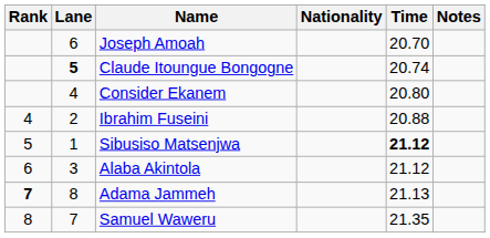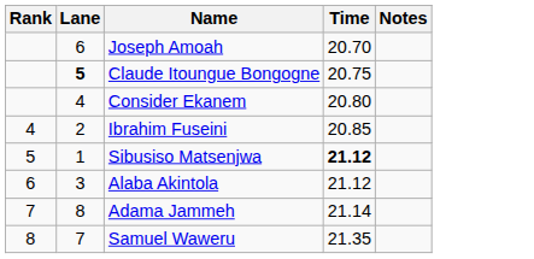 <table class="wikitable sortable" style="text-align:center">
 <tr>
 <th>Rank</th>
 <th>Lane</th>
 <th>Name</th>
-<th>Nationality</th>
 <th>Time</th>
 <th>Notes</th>
 </tr>
 <tr>
 <td></td>
 <td>6</td>
 <td align=left><a href='#'>Joseph Amoah</a></td>
-<td align=left></td>
 <td>20.70</td>
 <td></td>
 </tr>
 <tr>
 <td></td>
 <td><strong>5</strong></td>
 <td align=left><a href='#'>Claude Itoungue Bongogne</a></td>
-<td align=left></td>
-<td>20.74</td>
+<td>20.75</td>
 <td></td>
 </tr>
 <tr>
 <td></td>
 <td>4</td>
 <td align=left><a href='#'>Consider Ekanem</a></td>
-<td align=left></td>
 <td>20.80</td>
 <td></td>
 </tr>
 <tr>
 <td>4</td>
 <td>2</td>
 <td align=left><a href='#'>Ibrahim Fuseini</a></td>
-<td align=left></td>
-<td>20.88</td>
+<td>20.85</td>
 <td></td>
 </tr>
 <tr>
 <td>5</td>
 <td>1</td>
 <td align=left><a href='#'>Sibusiso Matsenjwa</a></td>
-<td align=left></td>
 <td><strong>21.12</strong></td>
 <td></td>
 </tr>
 <tr>
 <td>6</td>
 <td>3</td>
 <td align=left><a href='#'>Alaba Akintola</a></td>
-<td align=left></td>
 <td>21.12</td>
 <td></td>
 </tr>
 <tr>
-<td><strong>7</strong></td>
+<td>7</td>
 <td>8</td>
 <td align=left><a href='#'>Adama Jammeh</a></td>
-<td align=left></td>
-<td>21.13</td>
+<td>21.14</td>
 <td></td>
 </tr>
 <tr>
 <td>8</td>
 <td>7</td>
 <td align=left><a href='#'>Samuel Waweru</a></td>
-<td align=left></td>
 <td>21.35</td>
 <td></td>
 </tr>
 </table>
